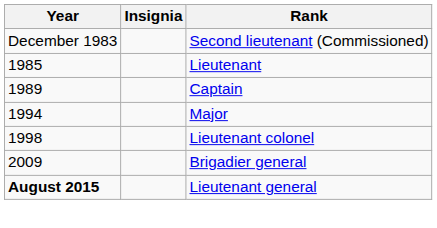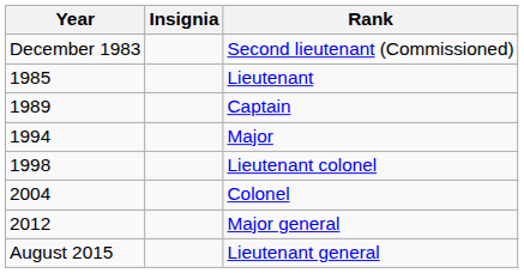 <table class="wikitable mw-collapsible">
 <tr>
 <th>Year</th>
 <th>Insignia</th>
 <th>Rank</th>
 </tr>
 <tr>
 <td>December 1983</td>
 <td></td>
 <td><a href='#'>Second lieutenant</a> (Commissioned)</td>
 </tr>
 <tr>
 <td>1985</td>
 <td></td>
 <td><a href='#'>Lieutenant</a></td>
 </tr>
 <tr>
 <td>1989</td>
 <td></td>
 <td><a href='#'>Captain</a></td>
 </tr>
 <tr>
 <td>1994</td>
 <td></td>
 <td><a href='#'>Major</a></td>
 </tr>
 <tr>
 <td>1998</td>
 <td></td>
 <td><a href='#'>Lieutenant colonel</a></td>
 </tr>
 <tr>
-<td>2009</td>
+<td>2004</td>
 <td></td>
-<td><a href='#'>Brigadier general</a></td>
+<td><a href='#'>Colonel</a></td>
 </tr>
 <tr>
-<td><strong>August 2015</strong></td>
+<td>2012</td>
+<td></td>
+<td><a href='#'>Major general</a></td>
+</tr>
+<tr>
+<td>August 2015</td>
 <td></td>
 <td><a href='#'>Lieutenant general</a></td>
 </tr>
 </table>
